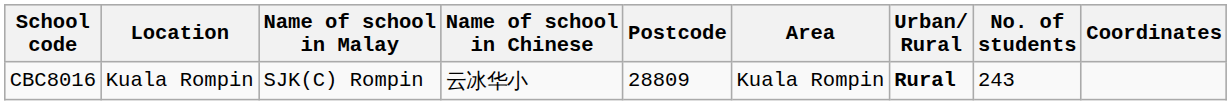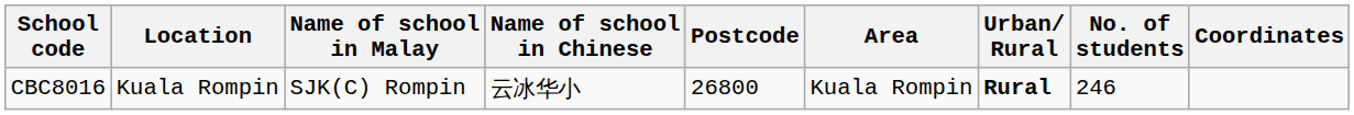 <table class="wikitable sortable">
 <tr>
 <th>School<br>code</th>
 <th>Location</th>
 <th>Name of school<br>in Malay</th>
 <th>Name of school<br>in Chinese</th>
 <th>Postcode</th>
 <th>Area</th>
 <th>Urban/<br>Rural</th>
 <th>No. of<br>students</th>
 <th>Coordinates</th>
 </tr>
 <tr>
 <td>CBC8016</td>
 <td>Kuala Rompin</td>
 <td>SJK(C) Rompin</td>
 <td>云冰华小</td>
-<td>28809</td>
+<td>26800</td>
 <td>Kuala Rompin</td>
 <td><strong>Rural</strong></td>
-<td>243</td>
+<td>246</td>
 <td></td>
 </tr>
 </table>
